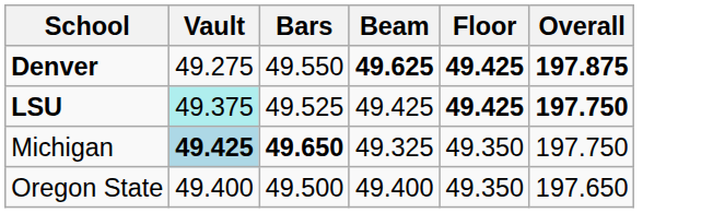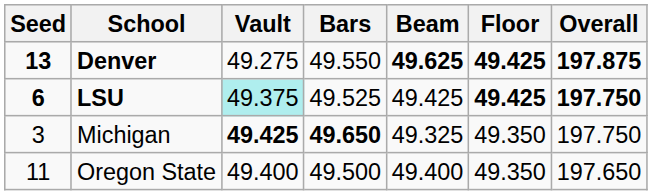 <table class="wikitable" style="white-space:nowrap; font-size:95%; text-align:center">
 <tr>
+<th>Seed</th>
 <th>School</th>
 <th>Vault</th>
 <th>Bars</th>
 <th>Beam</th>
 <th>Floor</th>
 <th>Overall</th>
 </tr>
 <tr>
+<td><strong>13</strong></td>
 <td align=left><strong>Denver</strong></td>
 <td>49.275</td>
 <td>49.550</td>
 <td><strong>49.625</strong></td>
 <td><strong>49.425</strong></td>
 <td><strong>197.875</strong></td>
 </tr>
 <tr>
+<td><strong>6</strong></td>
 <td align=left><strong>LSU</strong></td>
 <td style="background: paleturquoise;">49.375</td>
 <td>49.525</td>
 <td>49.425</td>
 <td><strong>49.425</strong></td>
 <td><strong>197.750</strong></td>
 </tr>
 <tr>
+<td>3</td>
 <td align=left>Michigan</td>
-<td style="background: lightblue;"><strong>49.425</strong></td>
+<td><strong>49.425</strong></td>
 <td><strong>49.650</strong></td>
 <td>49.325</td>
 <td>49.350</td>
 <td>197.750</td>
 </tr>
 <tr>
+<td>11</td>
 <td align=left>Oregon State</td>
 <td>49.400</td>
 <td>49.500</td>
 <td>49.400</td>
 <td>49.350</td>
 <td>197.650</td>
 </tr>
 </table>
